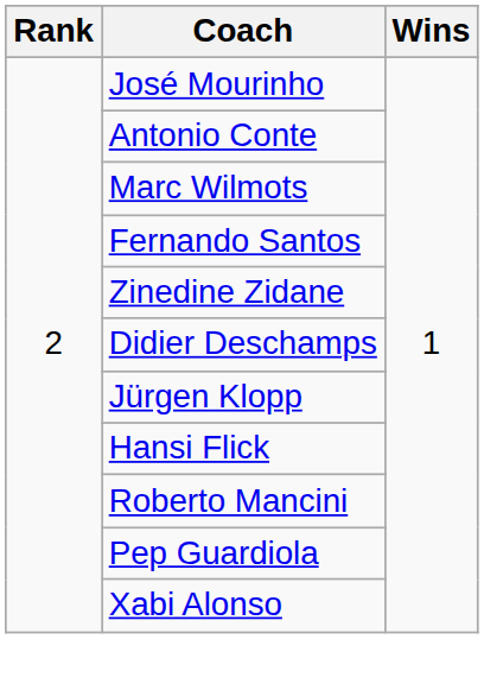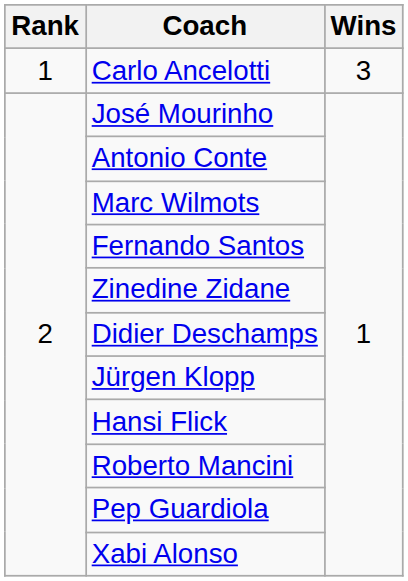 <table class="wikitable">
 <tr>
 <th>Rank</th>
 <th>Coach</th>
 <th>Wins</th>
+</tr>
+<tr>
+<td align="center">1</td>
+<td> <a href='#'>Carlo Ancelotti</a></td>
+<td align="center">3</td>
 </tr>
 <tr>
 <td rowspan="11" align="center">2</td>
 <td> <a href='#'>José Mourinho</a></td>
 <td rowspan="11" align="center">1</td>
 </tr>
 <tr>
 <td> <a href='#'>Antonio Conte</a></td>
 </tr>
 <tr>
 <td> <a href='#'>Marc Wilmots</a></td>
 </tr>
 <tr>
 <td> <a href='#'>Fernando Santos</a></td>
 </tr>
 <tr>
 <td> <a href='#'>Zinedine Zidane</a></td>
 </tr>
 <tr>
 <td> <a href='#'>Didier Deschamps</a></td>
 </tr>
 <tr>
 <td> <a href='#'>Jürgen Klopp</a></td>
 </tr>
 <tr>
 <td> <a href='#'>Hansi Flick</a></td>
 </tr>
 <tr>
 <td> <a href='#'>Roberto Mancini</a></td>
 </tr>
 <tr>
 <td> <a href='#'>Pep Guardiola</a></td>
 </tr>
 <tr>
 <td> <a href='#'>Xabi Alonso</a></td>
 </tr>
 </table>
